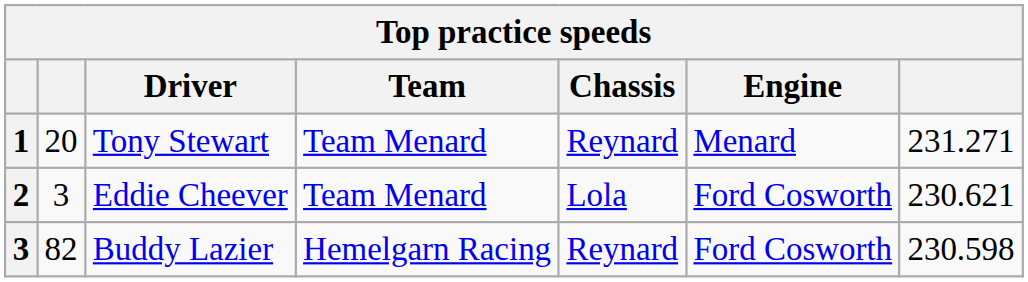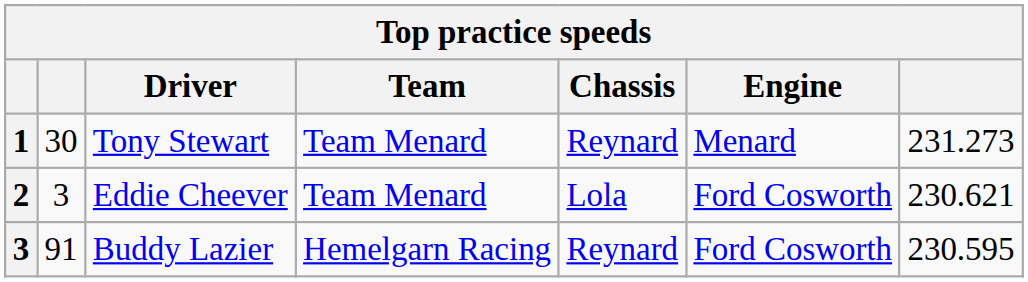 <table class="wikitable" style="font-size:95%;">
 <tr>
 <th colspan=7>Top practice speeds</th>
 </tr>
 <tr>
 <th></th>
 <th></th>
 <th>Driver</th>
 <th>Team</th>
 <th>Chassis</th>
 <th>Engine</th>
 <th></th>
 </tr>
 <tr>
 <th>1</th>
-<td style="text-align:center;">20</td>
+<td style="text-align:center;">30</td>
 <td> <a href='#'>Tony Stewart</a> <strong></strong></td>
 <td><a href='#'>Team Menard</a></td>
 <td><a href='#'>Reynard</a></td>
 <td><a href='#'>Menard</a></td>
-<td>231.271</td>
+<td>231.273</td>
 </tr>
 <tr>
 <th>2</th>
 <td style="text-align:center;">3</td>
 <td> <a href='#'>Eddie Cheever</a></td>
 <td><a href='#'>Team Menard</a></td>
 <td><a href='#'>Lola</a></td>
 <td><a href='#'>Ford Cosworth</a></td>
 <td>230.621</td>
 </tr>
 <tr>
 <th>3</th>
-<td style="text-align:center;">82</td>
+<td style="text-align:center;">91</td>
 <td> <a href='#'>Buddy Lazier</a></td>
 <td><a href='#'>Hemelgarn Racing</a></td>
 <td><a href='#'>Reynard</a></td>
 <td><a href='#'>Ford Cosworth</a></td>
-<td>230.598</td>
+<td>230.595</td>
 </tr>
 </table>
